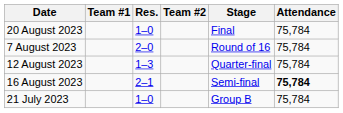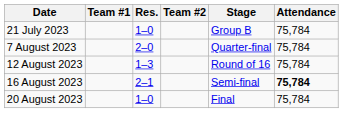 <table class="wikitable">
 <tr>
 <th>Date</th>
 <th>Team #1</th>
 <th>Res.</th>
 <th>Team #2</th>
 <th>Stage</th>
 <th>Attendance</th>
 </tr>
 <tr>
-<td>20 August 2023</td>
+<td>21 July 2023</td>
 <td></td>
 <td><a href='#'>1–0</a></td>
 <td></td>
-<td><a href='#'>Final</a></td>
+<td><a href='#'>Group B</a></td>
 <td>75,784</td>
 </tr>
 <tr>
 <td>7 August 2023</td>
 <td></td>
 <td><a href='#'>2–0</a></td>
 <td></td>
-<td><a href='#'>Round of 16</a></td>
+<td><a href='#'>Quarter-final</a></td>
 <td>75,784</td>
 </tr>
 <tr>
 <td>12 August 2023</td>
 <td></td>
 <td><a href='#'>1–3</a></td>
 <td></td>
-<td><a href='#'>Quarter-final</a></td>
+<td><a href='#'>Round of 16</a></td>
 <td>75,784</td>
 </tr>
 <tr>
 <td>16 August 2023</td>
 <td></td>
 <td><a href='#'>2–1</a></td>
 <td></td>
 <td><a href='#'>Semi-final</a></td>
 <td><strong>75,784</strong></td>
 </tr>
 <tr>
-<td>21 July 2023</td>
+<td>20 August 2023</td>
 <td></td>
 <td><a href='#'>1–0</a></td>
 <td></td>
-<td><a href='#'>Group B</a></td>
+<td><a href='#'>Final</a></td>
 <td>75,784</td>
 </tr>
 </table>
